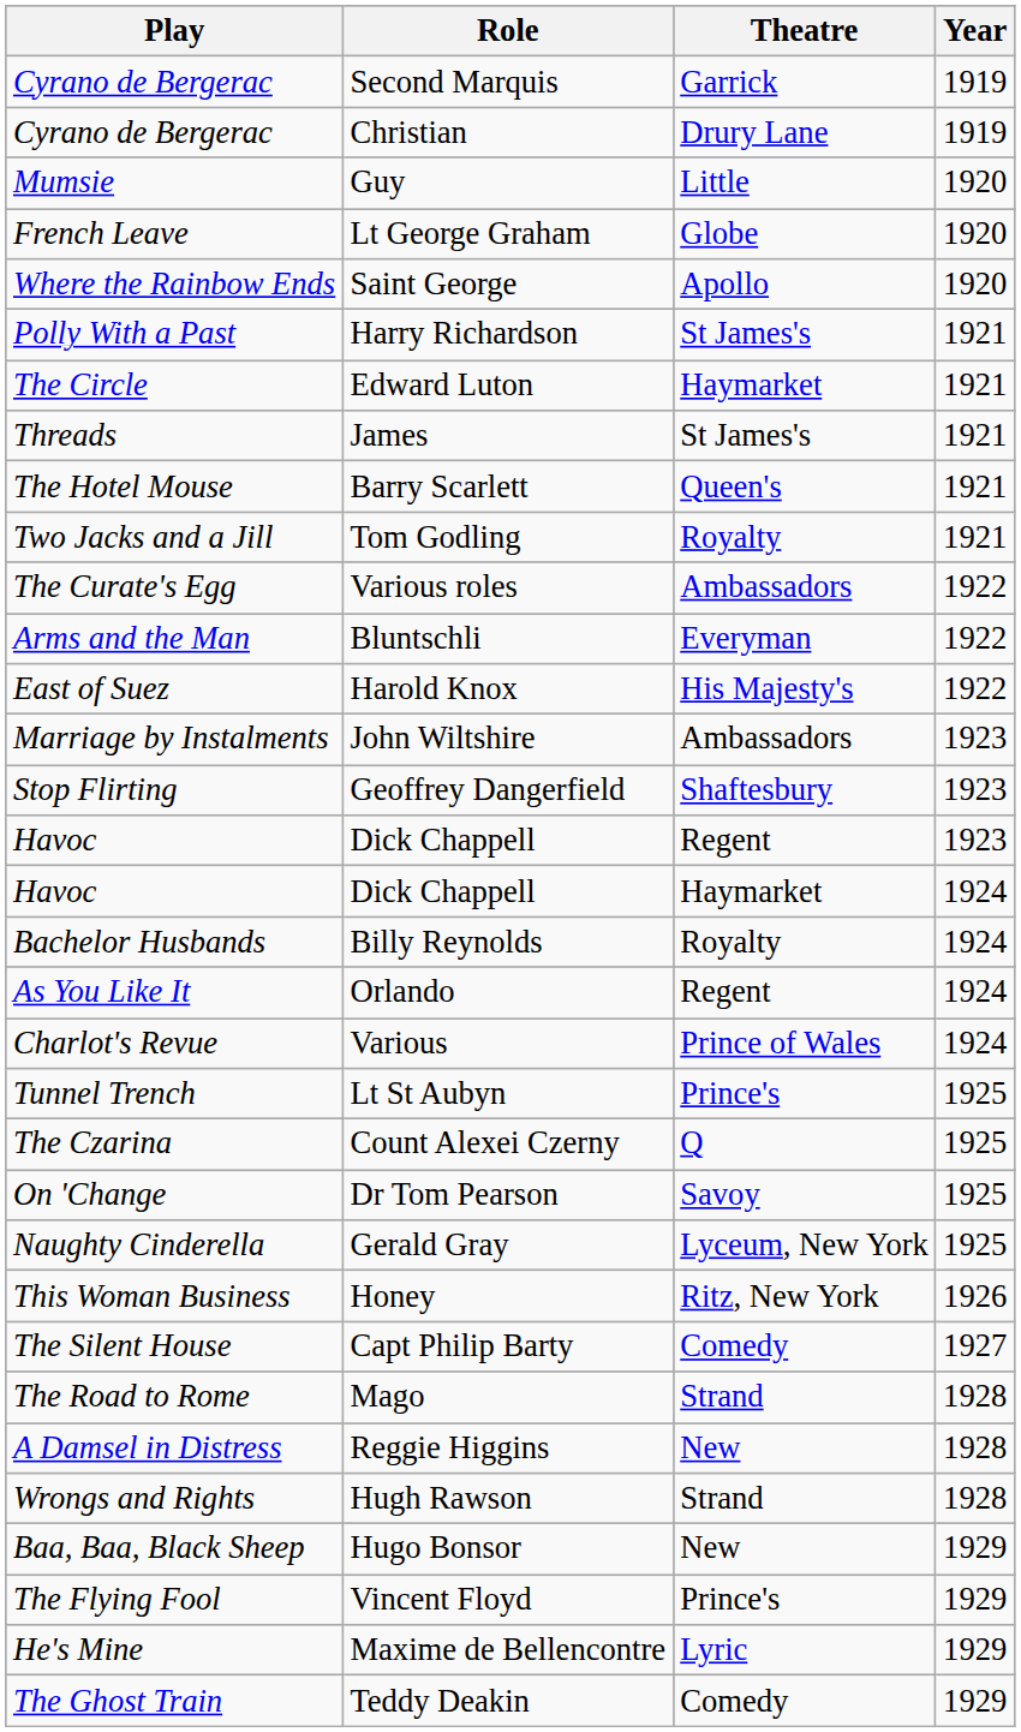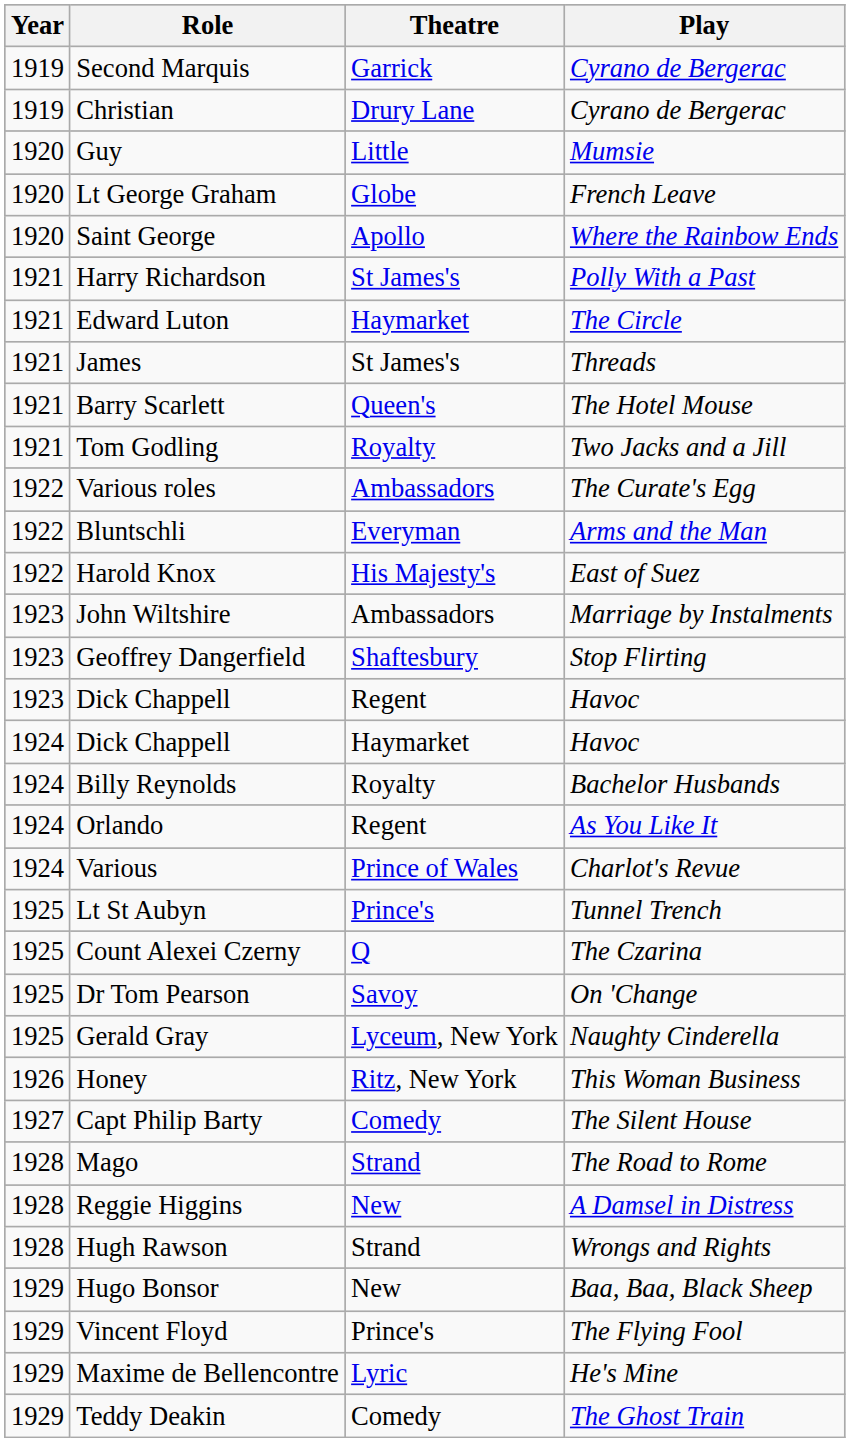 <table class="wikitable plainrowheaders" style="text-align: left; margin-right: 0;">
 <tr>
-<th scope="col">Play</th>
+<th scope="col">Year</th>
 <th scope="col">Role</th>
 <th scope="col">Theatre</th>
-<th scope="col">Year</th>
+<th scope="col">Play</th>
 </tr>
 <tr>
-<td><em><a href='#'>Cyrano de Bergerac</a></em></td>
+<td>1919</td>
 <td>Second Marquis</td>
 <td><a href='#'>Garrick</a></td>
-<td>1919</td>
+<td><em><a href='#'>Cyrano de Bergerac</a></em></td>
 </tr>
 <tr>
-<td><em>Cyrano de Bergerac</em></td>
+<td>1919</td>
 <td>Christian</td>
 <td><a href='#'>Drury Lane</a></td>
-<td>1919</td>
+<td><em>Cyrano de Bergerac</em></td>
 </tr>
 <tr>
-<td><em><a href='#'>Mumsie</a></em></td>
+<td>1920</td>
 <td>Guy</td>
 <td><a href='#'>Little</a></td>
-<td>1920</td>
+<td><em><a href='#'>Mumsie</a></em></td>
 </tr>
 <tr>
-<td><em>French Leave</em></td>
+<td>1920</td>
 <td>Lt George Graham</td>
 <td><a href='#'>Globe</a></td>
-<td>1920</td>
+<td><em>French Leave</em></td>
 </tr>
 <tr>
-<td><em><a href='#'>Where the Rainbow Ends</a></em></td>
+<td>1920</td>
 <td>Saint George</td>
 <td><a href='#'>Apollo</a></td>
-<td>1920</td>
+<td><em><a href='#'>Where the Rainbow Ends</a></em></td>
 </tr>
 <tr>
-<td><em><a href='#'>Polly With a Past</a></em></td>
+<td>1921</td>
 <td>Harry Richardson</td>
 <td><a href='#'>St James's</a></td>
-<td>1921</td>
+<td><em><a href='#'>Polly With a Past</a></em></td>
 </tr>
 <tr>
-<td><em><a href='#'>The Circle</a></em></td>
+<td>1921</td>
 <td>Edward Luton</td>
 <td><a href='#'>Haymarket</a></td>
-<td>1921</td>
+<td><em><a href='#'>The Circle</a></em></td>
 </tr>
 <tr>
-<td><em>Threads</em></td>
+<td>1921</td>
 <td>James</td>
 <td>St James's</td>
-<td>1921</td>
+<td><em>Threads</em></td>
 </tr>
 <tr>
-<td><em>The Hotel Mouse</em></td>
+<td>1921</td>
 <td>Barry Scarlett</td>
 <td><a href='#'>Queen's</a></td>
-<td>1921</td>
+<td><em>The Hotel Mouse</em></td>
 </tr>
 <tr>
-<td><em>Two Jacks and a Jill</em></td>
+<td>1921</td>
 <td>Tom Godling</td>
 <td><a href='#'>Royalty</a></td>
-<td>1921</td>
+<td><em>Two Jacks and a Jill</em></td>
 </tr>
 <tr>
-<td><em>The Curate's Egg</em></td>
+<td>1922</td>
 <td>Various roles</td>
 <td><a href='#'>Ambassadors</a></td>
-<td>1922</td>
+<td><em>The Curate's Egg</em></td>
 </tr>
 <tr>
-<td><em><a href='#'>Arms and the Man</a></em></td>
+<td>1922</td>
 <td>Bluntschli</td>
 <td><a href='#'>Everyman</a></td>
-<td>1922</td>
+<td><em><a href='#'>Arms and the Man</a></em></td>
 </tr>
 <tr>
-<td><em>East of Suez</em></td>
+<td>1922</td>
 <td>Harold Knox</td>
 <td><a href='#'>His Majesty's</a></td>
-<td>1922</td>
+<td><em>East of Suez</em></td>
 </tr>
 <tr>
-<td><em>Marriage by Instalments</em></td>
+<td>1923</td>
 <td>John Wiltshire</td>
 <td>Ambassadors</td>
-<td>1923</td>
+<td><em>Marriage by Instalments</em></td>
 </tr>
 <tr>
-<td><em>Stop Flirting</em></td>
+<td>1923</td>
 <td>Geoffrey Dangerfield</td>
 <td><a href='#'>Shaftesbury</a></td>
-<td>1923</td>
+<td><em>Stop Flirting</em></td>
 </tr>
 <tr>
-<td><em>Havoc</em></td>
+<td>1923</td>
 <td>Dick Chappell</td>
 <td>Regent</td>
-<td>1923</td>
+<td><em>Havoc</em></td>
 </tr>
 <tr>
-<td><em>Havoc</em></td>
+<td>1924</td>
 <td>Dick Chappell</td>
 <td>Haymarket</td>
-<td>1924</td>
+<td><em>Havoc</em></td>
 </tr>
 <tr>
-<td><em>Bachelor Husbands</em></td>
+<td>1924</td>
 <td>Billy Reynolds</td>
 <td>Royalty</td>
-<td>1924</td>
+<td><em>Bachelor Husbands</em></td>
 </tr>
 <tr>
-<td><em><a href='#'>As You Like It</a></em></td>
+<td>1924</td>
 <td>Orlando</td>
 <td>Regent</td>
-<td>1924</td>
+<td><em><a href='#'>As You Like It</a></em></td>
 </tr>
 <tr>
-<td><em>Charlot's Revue</em></td>
+<td>1924</td>
 <td>Various</td>
 <td><a href='#'>Prince of Wales</a></td>
-<td>1924</td>
+<td><em>Charlot's Revue</em></td>
 </tr>
 <tr>
-<td><em>Tunnel Trench</em></td>
+<td>1925</td>
 <td>Lt St Aubyn</td>
 <td><a href='#'>Prince's</a></td>
-<td>1925</td>
+<td><em>Tunnel Trench</em></td>
 </tr>
 <tr>
-<td><em>The Czarina</em></td>
+<td>1925</td>
 <td>Count Alexei Czerny</td>
 <td><a href='#'>Q</a></td>
-<td>1925</td>
+<td><em>The Czarina</em></td>
 </tr>
 <tr>
-<td><em>On 'Change</em></td>
+<td>1925</td>
 <td>Dr Tom Pearson</td>
 <td><a href='#'>Savoy</a></td>
-<td>1925</td>
+<td><em>On 'Change</em></td>
 </tr>
 <tr>
-<td><em>Naughty Cinderella</em></td>
+<td>1925</td>
 <td>Gerald Gray</td>
 <td><a href='#'>Lyceum</a>, New York</td>
-<td>1925</td>
+<td><em>Naughty Cinderella</em></td>
 </tr>
 <tr>
-<td><em>This Woman Business</em></td>
+<td>1926</td>
 <td>Honey</td>
 <td><a href='#'> Ritz</a>, New York</td>
-<td>1926</td>
+<td><em>This Woman Business</em></td>
 </tr>
 <tr>
-<td><em>The Silent House</em></td>
+<td>1927</td>
 <td>Capt Philip Barty</td>
 <td><a href='#'>Comedy</a></td>
-<td>1927</td>
+<td><em>The Silent House</em></td>
 </tr>
 <tr>
-<td><em>The Road to Rome</em></td>
+<td>1928</td>
 <td>Mago</td>
 <td><a href='#'>Strand</a></td>
-<td>1928</td>
+<td><em>The Road to Rome</em></td>
 </tr>
 <tr>
-<td><em><a href='#'>A Damsel in Distress</a></em></td>
+<td>1928</td>
 <td>Reggie Higgins</td>
 <td><a href='#'>New</a></td>
-<td>1928</td>
+<td><em><a href='#'>A Damsel in Distress</a></em></td>
 </tr>
 <tr>
-<td><em>Wrongs and Rights</em></td>
+<td>1928</td>
 <td>Hugh Rawson</td>
 <td>Strand</td>
-<td>1928</td>
+<td><em>Wrongs and Rights</em></td>
 </tr>
 <tr>
-<td><em>Baa, Baa, Black Sheep</em></td>
+<td>1929</td>
 <td>Hugo Bonsor</td>
 <td>New</td>
-<td>1929</td>
+<td><em>Baa, Baa, Black Sheep</em></td>
 </tr>
 <tr>
-<td><em>The Flying Fool</em></td>
+<td>1929</td>
 <td>Vincent Floyd</td>
 <td>Prince's</td>
-<td>1929</td>
+<td><em>The Flying Fool</em></td>
 </tr>
 <tr>
-<td><em>He's Mine</em></td>
+<td>1929</td>
 <td>Maxime de Bellencontre</td>
 <td><a href='#'>Lyric</a></td>
-<td>1929</td>
+<td><em>He's Mine</em></td>
 </tr>
 <tr>
-<td><em><a href='#'>The Ghost Train</a></em></td>
+<td>1929</td>
 <td>Teddy Deakin</td>
 <td>Comedy</td>
-<td>1929</td>
+<td><em><a href='#'>The Ghost Train</a></em></td>
 </tr>
 </table>
